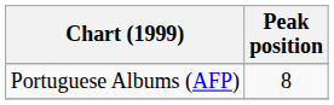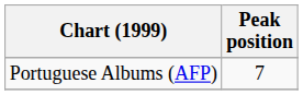 <table class="wikitable plainrowheaders sortable" border="1">
 <tr>
 <th scope="col">Chart (1999)</th>
 <th scope="col">Peak<br>position</th>
 </tr>
 <tr>
 </tr>
 <tr>
 </tr>
 <tr>
 </tr>
 <tr>
 <td>Portuguese Albums (<a href='#'>AFP</a>)</td>
-<td style="text-align:center;">8</td>
+<td style="text-align:center;">7</td>
 </tr>
 <tr>
 </tr>
 <tr>
 </tr>
 </table>
